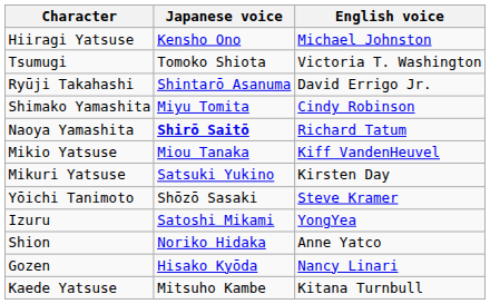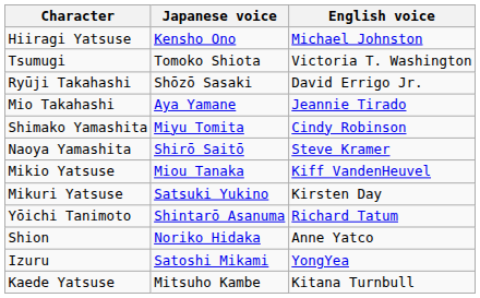 <table class="wikitable">
 <tr>
 <th>Character</th>
 <th>Japanese voice</th>
 <th>English voice</th>
 </tr>
 <tr>
 <td>Hiiragi Yatsuse</td>
 <td><a href='#'>Kensho Ono</a></td>
 <td><a href='#'>Michael Johnston</a></td>
 </tr>
 <tr>
 <td>Tsumugi</td>
 <td>Tomoko Shiota</td>
 <td>Victoria T. Washington</td>
 </tr>
 <tr>
 <td>Ryūji Takahashi</td>
-<td><a href='#'>Shintarō Asanuma</a></td>
+<td>Shōzō Sasaki</td>
 <td>David Errigo Jr.</td>
+</tr>
+<tr>
+<td>Mio Takahashi</td>
+<td><a href='#'>Aya Yamane</a></td>
+<td><a href='#'>Jeannie Tirado</a></td>
 </tr>
 <tr>
 <td>Shimako Yamashita</td>
 <td><a href='#'>Miyu Tomita</a></td>
 <td><a href='#'>Cindy Robinson</a></td>
 </tr>
 <tr>
 <td>Naoya Yamashita</td>
-<td><strong><a href='#'>Shirō Saitō</a></strong></td>
-<td><a href='#'>Richard Tatum</a></td>
+<td><a href='#'>Shirō Saitō</a></td>
+<td><a href='#'>Steve Kramer</a></td>
 </tr>
 <tr>
 <td>Mikio Yatsuse</td>
 <td><a href='#'>Miou Tanaka</a></td>
 <td><a href='#'>Kiff VandenHeuvel</a></td>
 </tr>
 <tr>
 <td>Mikuri Yatsuse</td>
 <td><a href='#'>Satsuki Yukino</a></td>
 <td>Kirsten Day</td>
 </tr>
 <tr>
 <td>Yōichi Tanimoto</td>
-<td>Shōzō Sasaki</td>
-<td><a href='#'>Steve Kramer</a></td>
+<td><a href='#'>Shintarō Asanuma</a></td>
+<td><a href='#'>Richard Tatum</a></td>
+</tr>
+<tr>
+<td>Shion</td>
+<td><a href='#'>Noriko Hidaka</a></td>
+<td>Anne Yatco</td>
 </tr>
 <tr>
 <td>Izuru</td>
 <td><a href='#'>Satoshi Mikami</a></td>
 <td><a href='#'>YongYea</a></td>
 </tr>
 <tr>
-<td>Shion</td>
-<td><a href='#'>Noriko Hidaka</a></td>
-<td>Anne Yatco</td>
-</tr>
-<tr>
-<td>Gozen</td>
-<td><a href='#'>Hisako Kyōda</a></td>
-<td><a href='#'>Nancy Linari</a></td>
-</tr>
-<tr>
 <td>Kaede Yatsuse</td>
 <td>Mitsuho Kambe</td>
 <td>Kitana Turnbull</td>
 </tr>
 </table>
